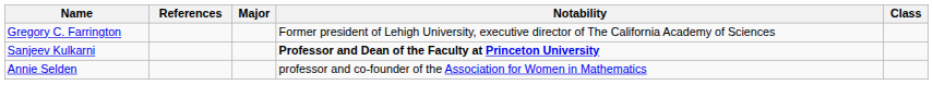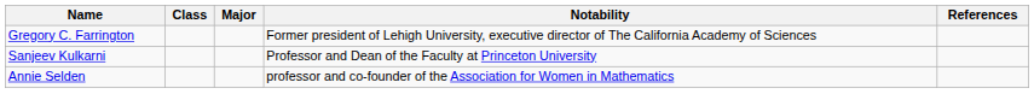 <table class="wikitable sortable" style="width:100%;">
 <tr>
 <th>Name</th>
-<th>References</th>
+<th>Class</th>
 <th>Major</th>
 <th>Notability</th>
-<th>Class</th>
+<th>References</th>
 </tr>
 <tr>
 <td><a href='#'>Gregory C. Farrington</a></td>
 <td></td>
 <td></td>
 <td>Former president of Lehigh University, executive director of The California Academy of Sciences</td>
 <td></td>
 </tr>
 <tr>
 <td><a href='#'>Sanjeev Kulkarni</a></td>
 <td></td>
 <td></td>
-<td><strong>Professor and Dean of the Faculty at <a href='#'>Princeton University</a></strong></td>
+<td>Professor and Dean of the Faculty at <a href='#'>Princeton University</a></td>
 <td></td>
 </tr>
 <tr>
 <td><a href='#'>Annie Selden</a></td>
 <td></td>
 <td></td>
 <td>professor and co-founder of the <a href='#'>Association for Women in Mathematics</a></td>
 <td></td>
 </tr>
 </table>
